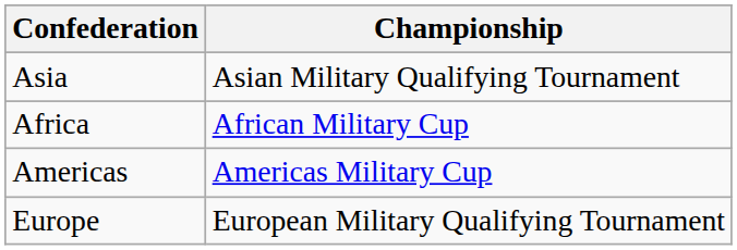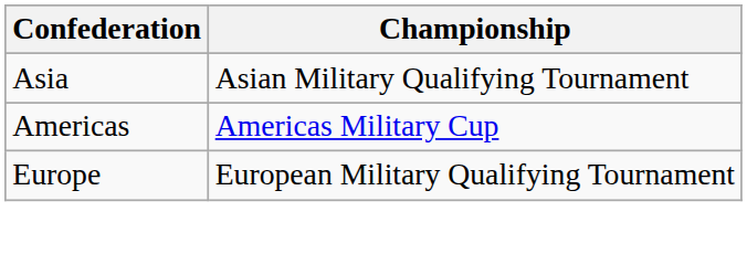 <table class=wikitable>
 <tr>
 <th>Confederation</th>
 <th>Championship</th>
 </tr>
 <tr>
 <td>Asia</td>
 <td>Asian Military Qualifying Tournament</td>
 </tr>
 <tr>
-<td>Africa</td>
-<td><a href='#'>African Military Cup</a></td>
-</tr>
-<tr>
 <td>Americas</td>
 <td><a href='#'>Americas Military Cup</a></td>
 </tr>
 <tr>
 <td>Europe</td>
 <td>European Military Qualifying Tournament</td>
 </tr>
 </table>
